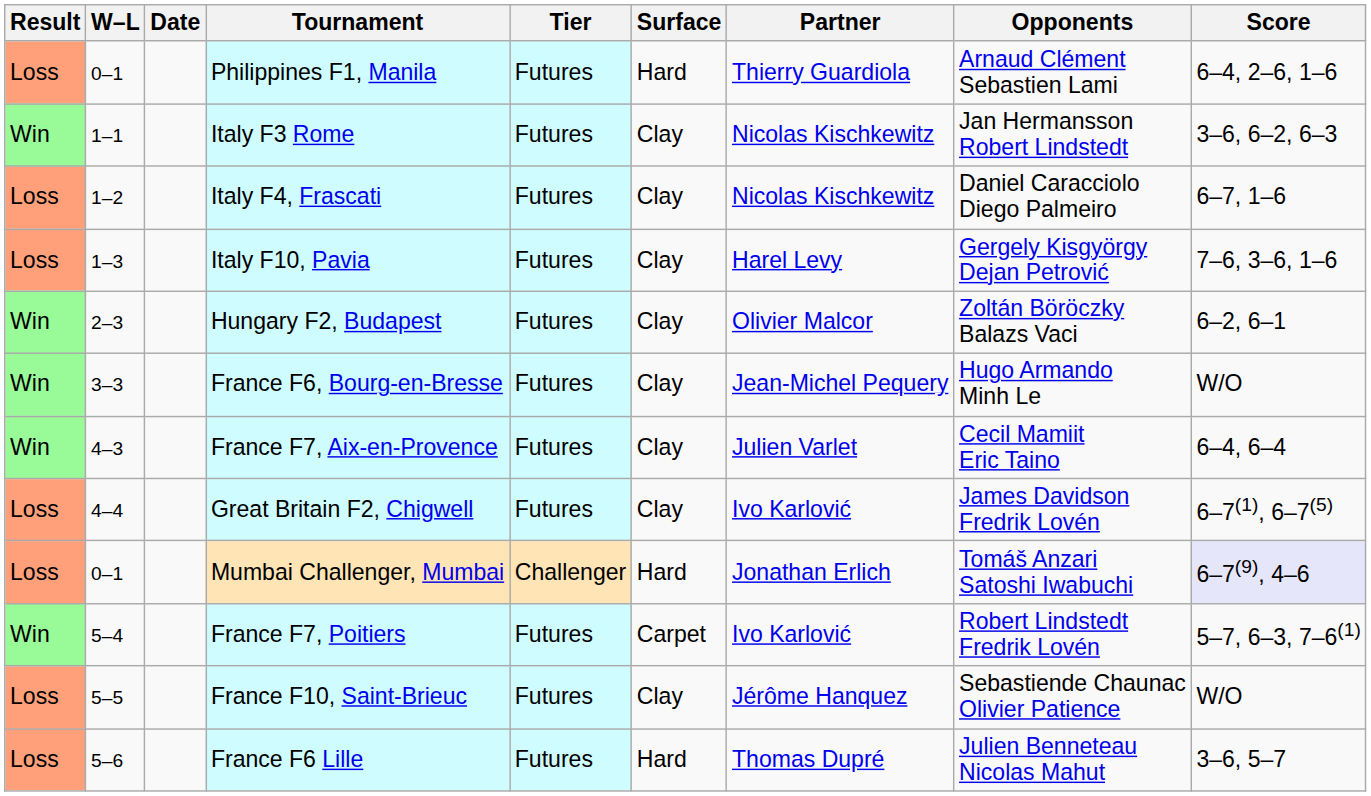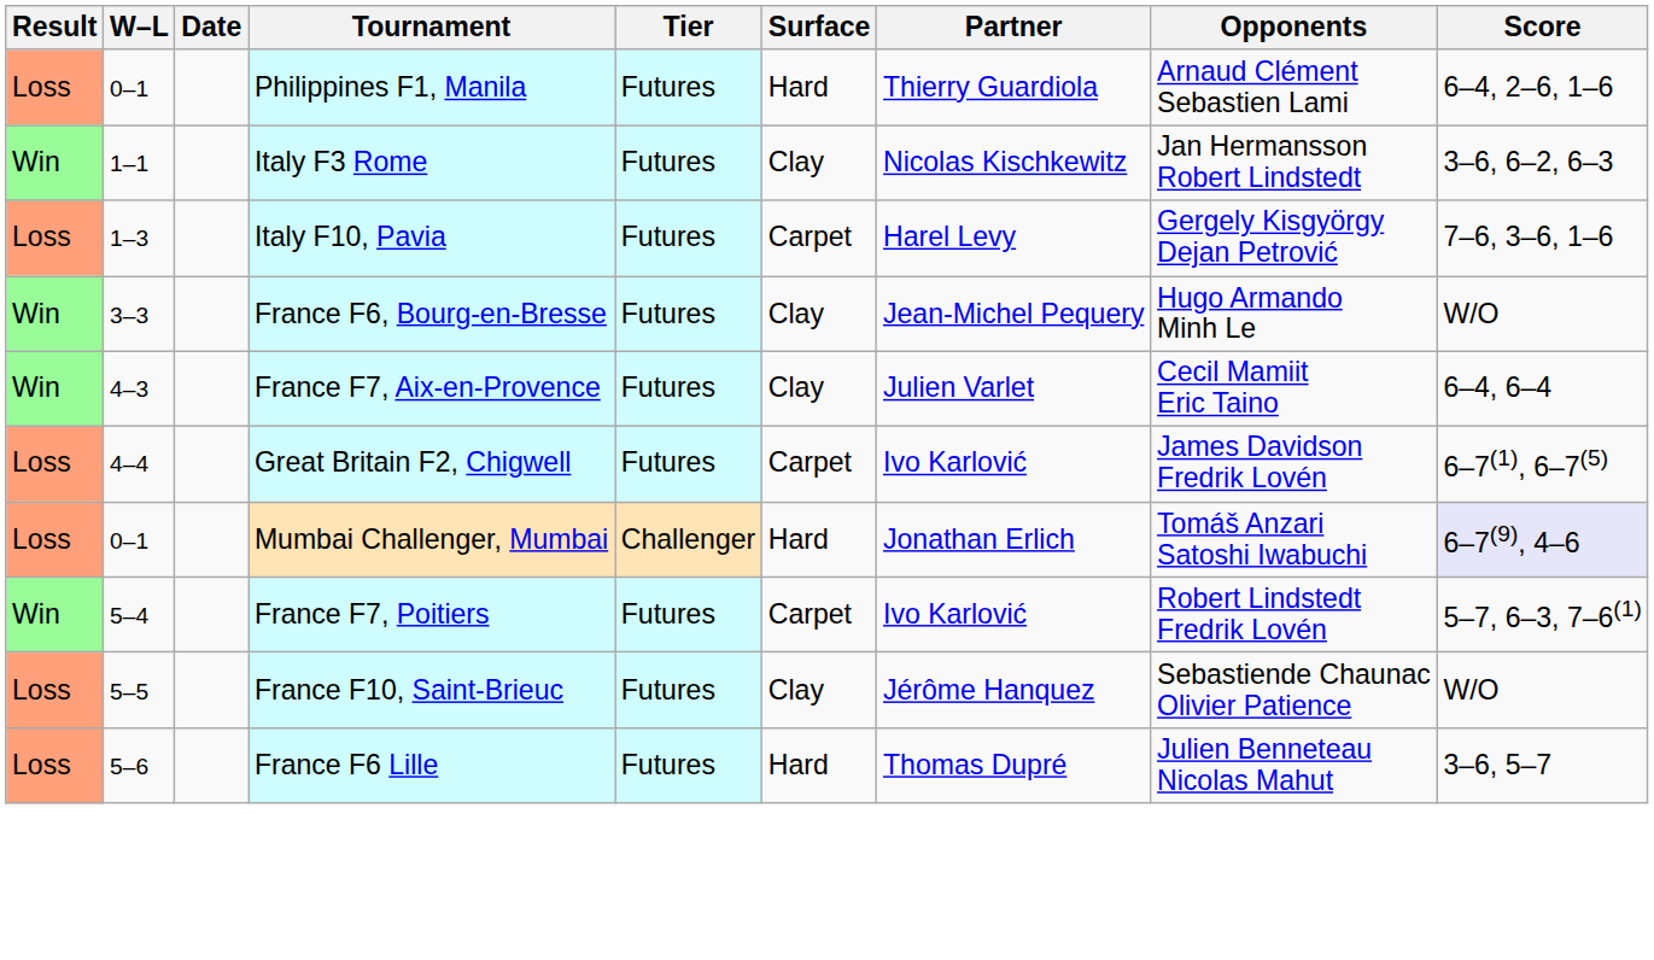 <table class="sortable wikitable">
 <tr>
 <th>Result</th>
 <th class="unsortable">W–L</th>
 <th>Date</th>
 <th>Tournament</th>
 <th>Tier</th>
 <th>Surface</th>
 <th>Partner</th>
 <th>Opponents</th>
 <th class="unsortable">Score</th>
 </tr>
 <tr>
 <td style="background:#ffa07a;">Loss</td>
 <td><small>0–1</small></td>
 <td></td>
 <td style="background:#cffcff;">Philippines F1, <a href='#'>Manila</a></td>
 <td style="background:#cffcff;">Futures</td>
 <td>Hard</td>
 <td> <a href='#'>Thierry Guardiola</a></td>
 <td> <a href='#'>Arnaud Clément</a> <br>  Sebastien Lami</td>
 <td>6–4, 2–6, 1–6</td>
 </tr>
 <tr>
 <td style="background:#98fb98;">Win</td>
 <td><small>1–1</small></td>
 <td></td>
 <td style="background:#cffcff;">Italy F3 <a href='#'>Rome</a></td>
 <td style="background:#cffcff;">Futures</td>
 <td>Clay</td>
 <td> <a href='#'>Nicolas Kischkewitz</a></td>
 <td> Jan Hermansson <br>  <a href='#'>Robert Lindstedt</a></td>
 <td>3–6, 6–2, 6–3</td>
 </tr>
 <tr>
 <td style="background:#ffa07a;">Loss</td>
-<td><small>1–2</small></td>
-<td></td>
-<td style="background:#cffcff;">Italy F4, <a href='#'>Frascati</a></td>
-<td style="background:#cffcff;">Futures</td>
-<td>Clay</td>
-<td> <a href='#'>Nicolas Kischkewitz</a></td>
-<td> Daniel Caracciolo <br>  Diego Palmeiro</td>
-<td>6–7, 1–6</td>
-</tr>
-<tr>
-<td style="background:#ffa07a;">Loss</td>
 <td><small>1–3</small></td>
 <td></td>
 <td style="background:#cffcff;">Italy F10, <a href='#'>Pavia</a></td>
 <td style="background:#cffcff;">Futures</td>
-<td>Clay</td>
+<td>Carpet</td>
 <td> <a href='#'>Harel Levy</a></td>
 <td> <a href='#'>Gergely Kisgyörgy</a> <br>  <a href='#'>Dejan Petrović</a></td>
 <td>7–6, 3–6, 1–6</td>
-</tr>
-<tr>
-<td style="background:#98fb98;">Win</td>
-<td><small>2–3</small></td>
-<td></td>
-<td style="background:#cffcff;">Hungary F2, <a href='#'>Budapest</a></td>
-<td style="background:#cffcff;">Futures</td>
-<td>Clay</td>
-<td> <a href='#'>Olivier Malcor</a></td>
-<td> <a href='#'>Zoltán Böröczky</a> <br>  Balazs Vaci</td>
-<td>6–2, 6–1</td>
 </tr>
 <tr>
 <td style="background:#98fb98;">Win</td>
 <td><small>3–3</small></td>
 <td></td>
 <td style="background:#cffcff;">France F6, <a href='#'>Bourg-en-Bresse</a></td>
 <td style="background:#cffcff;">Futures</td>
 <td>Clay</td>
 <td> <a href='#'>Jean-Michel Pequery</a></td>
 <td> <a href='#'>Hugo Armando</a> <br>  Minh Le</td>
 <td>W/O</td>
 </tr>
 <tr>
 <td style="background:#98fb98;">Win</td>
 <td><small>4–3</small></td>
 <td></td>
 <td style="background:#cffcff;">France F7, <a href='#'>Aix-en-Provence</a></td>
 <td style="background:#cffcff;">Futures</td>
 <td>Clay</td>
 <td> <a href='#'>Julien Varlet</a></td>
 <td> <a href='#'>Cecil Mamiit</a> <br>  <a href='#'>Eric Taino</a></td>
 <td>6–4, 6–4</td>
 </tr>
 <tr>
 <td style="background:#ffa07a;">Loss</td>
 <td><small>4–4</small></td>
 <td></td>
 <td style="background:#cffcff;">Great Britain F2, <a href='#'>Chigwell</a></td>
 <td style="background:#cffcff;">Futures</td>
-<td>Clay</td>
+<td>Carpet</td>
 <td> <a href='#'>Ivo Karlović</a></td>
 <td> <a href='#'>James Davidson</a> <br>  <a href='#'>Fredrik Lovén</a></td>
 <td>6–7<sup>(1)</sup>, 6–7<sup>(5)</sup></td>
 </tr>
 <tr>
 <td style="background:#ffa07a;">Loss</td>
 <td><small>0–1</small></td>
 <td></td>
 <td style="background:moccasin;">Mumbai Challenger, <a href='#'>Mumbai</a></td>
 <td style="background:moccasin;">Challenger</td>
 <td>Hard</td>
 <td> <a href='#'>Jonathan Erlich</a></td>
 <td> <a href='#'>Tomáš Anzari</a> <br>  <a href='#'>Satoshi Iwabuchi</a></td>
 <td style="background: lavender;">6–7<sup>(9)</sup>, 4–6</td>
 </tr>
 <tr>
 <td style="background:#98fb98;">Win</td>
 <td><small>5–4</small></td>
 <td></td>
 <td style="background:#cffcff;">France F7, <a href='#'>Poitiers</a></td>
 <td style="background:#cffcff;">Futures</td>
 <td>Carpet</td>
 <td> <a href='#'>Ivo Karlović</a></td>
 <td> <a href='#'>Robert Lindstedt</a> <br>  <a href='#'>Fredrik Lovén</a></td>
 <td>5–7, 6–3, 7–6<sup>(1)</sup></td>
 </tr>
 <tr>
 <td style="background:#ffa07a;">Loss</td>
 <td><small>5–5</small></td>
 <td></td>
 <td style="background:#cffcff;">France F10, <a href='#'>Saint-Brieuc</a></td>
 <td style="background:#cffcff;">Futures</td>
 <td>Clay</td>
 <td> <a href='#'>Jérôme Hanquez</a></td>
 <td> Sebastiende Chaunac <br>  <a href='#'>Olivier Patience</a></td>
 <td>W/O</td>
 </tr>
 <tr>
 <td style="background:#ffa07a;">Loss</td>
 <td><small>5–6</small></td>
 <td></td>
 <td style="background:#cffcff;">France F6 <a href='#'>Lille</a></td>
 <td style="background:#cffcff;">Futures</td>
 <td>Hard</td>
 <td> <a href='#'>Thomas Dupré</a></td>
 <td> <a href='#'>Julien Benneteau</a> <br>  <a href='#'>Nicolas Mahut</a></td>
 <td>3–6, 5–7</td>
 </tr>
 </table>
